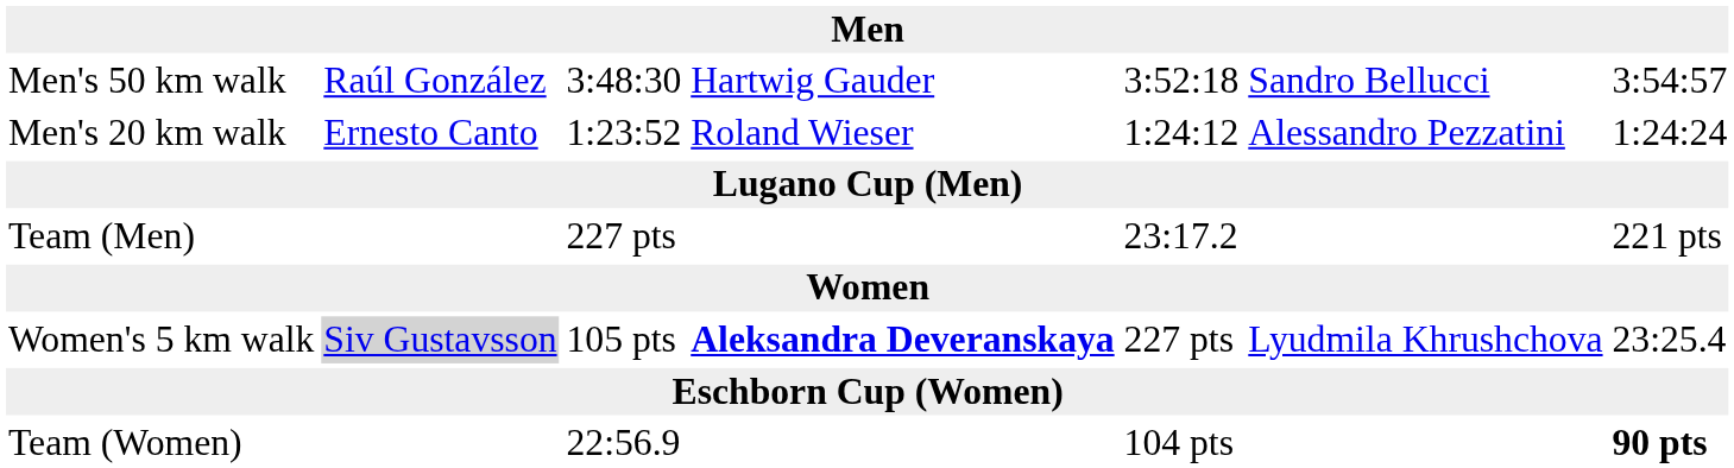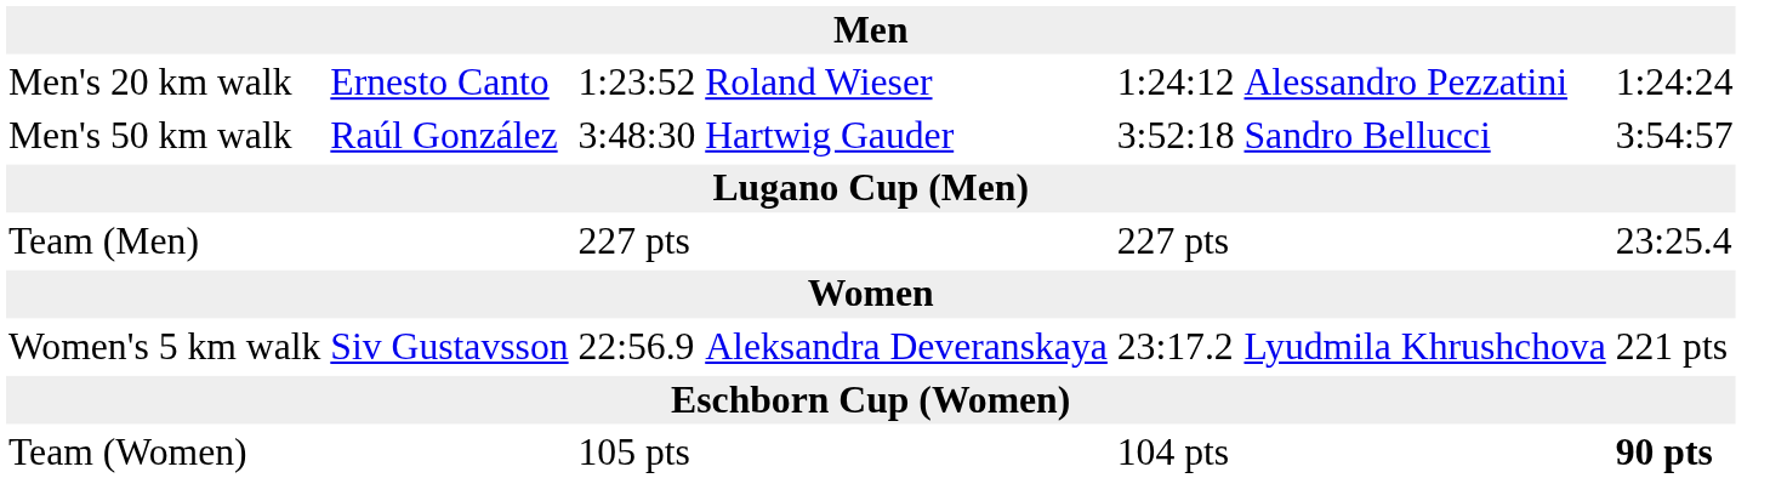 <table>
 <tr>
 <td colspan=7 bgcolor=#eeeeee style=text-align:center;><strong>Men</strong></td>
+</tr>
+<tr>
+<td>Men's 20 km walk</td>
+<td><a href='#'>Ernesto Canto</a><br></td>
+<td>1:23:52</td>
+<td><a href='#'>Roland Wieser</a><br></td>
+<td>1:24:12</td>
+<td><a href='#'>Alessandro Pezzatini</a><br></td>
+<td>1:24:24</td>
 </tr>
 <tr>
 <td>Men's 50 km walk</td>
 <td><a href='#'>Raúl González</a><br></td>
 <td>3:48:30</td>
 <td><a href='#'>Hartwig Gauder</a><br></td>
 <td>3:52:18</td>
 <td><a href='#'>Sandro Bellucci</a><br></td>
 <td>3:54:57</td>
 </tr>
 <tr>
-<td>Men's 20 km walk</td>
-<td><a href='#'>Ernesto Canto</a><br></td>
-<td>1:23:52</td>
-<td><a href='#'>Roland Wieser</a><br></td>
-<td>1:24:12</td>
-<td><a href='#'>Alessandro Pezzatini</a><br></td>
-<td>1:24:24</td>
-</tr>
-<tr>
 <td colspan=7 bgcolor=#eeeeee style=text-align:center;><strong>Lugano Cup (Men)</strong></td>
 </tr>
 <tr>
 <td>Team (Men)</td>
 <td></td>
 <td>227 pts</td>
 <td></td>
-<td>23:17.2</td>
+<td>227 pts</td>
 <td></td>
-<td>221 pts</td>
+<td>23:25.4</td>
 </tr>
 <tr>
 <td colspan=7 bgcolor=#eeeeee style=text-align:center;><strong>Women</strong></td>
 </tr>
 <tr>
 <td>Women's 5 km walk</td>
-<td style="background: lightgrey;"><a href='#'>Siv Gustavsson</a><br></td>
-<td>105 pts</td>
-<td><strong><a href='#'>Aleksandra Deveranskaya</a><br></strong></td>
-<td>227 pts</td>
+<td><a href='#'>Siv Gustavsson</a><br></td>
+<td>22:56.9</td>
+<td><a href='#'>Aleksandra Deveranskaya</a><br></td>
+<td>23:17.2</td>
 <td><a href='#'>Lyudmila Khrushchova</a><br></td>
-<td>23:25.4</td>
+<td>221 pts</td>
 </tr>
 <tr>
 <td colspan=7 bgcolor=#eeeeee style=text-align:center;><strong>Eschborn Cup (Women)</strong></td>
 </tr>
 <tr>
 <td>Team (Women)</td>
 <td></td>
-<td>22:56.9</td>
+<td>105 pts</td>
 <td></td>
 <td>104 pts</td>
 <td></td>
 <td><strong>90 pts</strong></td>
 </tr>
 </table>
